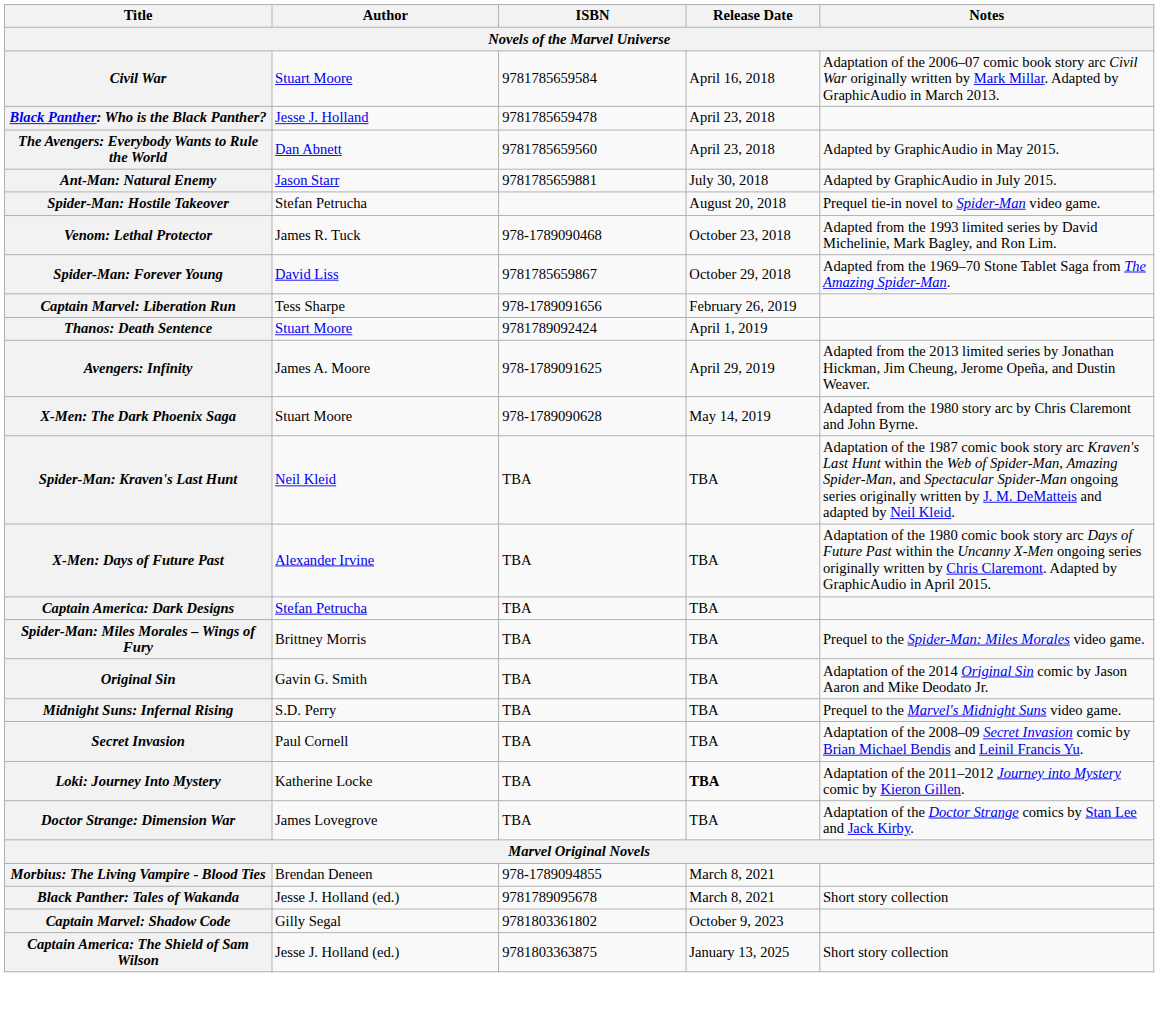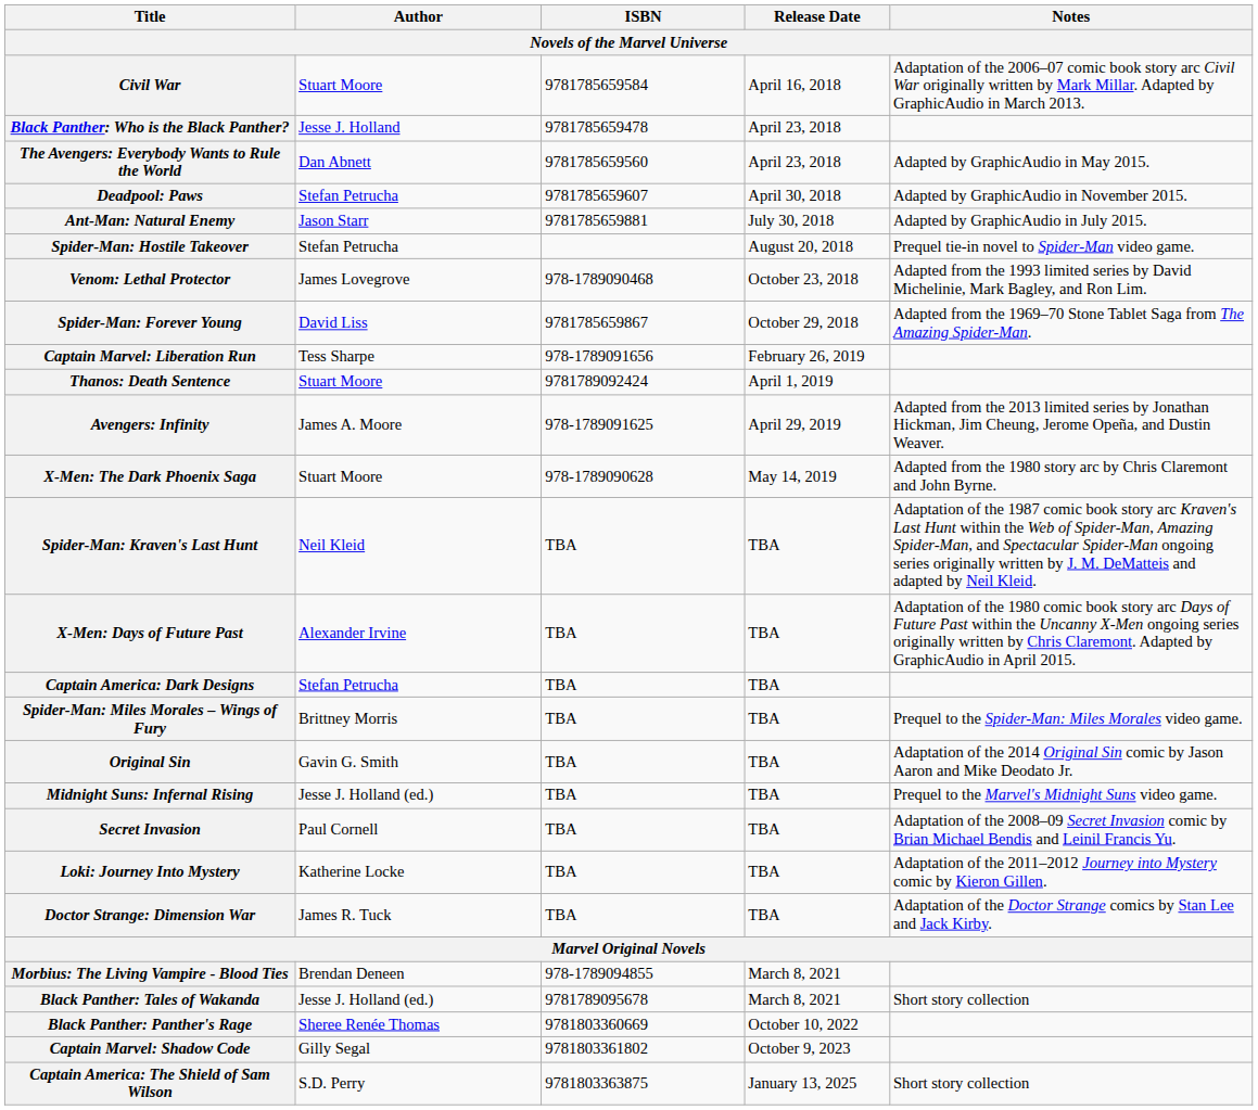 <table class="wikitable" width="100%">
 <tr>
 <th width="20%">Title</th>
 <th width="17%">Author</th>
 <th width="14%">ISBN</th>
 <th width="10%">Release Date</th>
 <th width="25%">Notes</th>
 </tr>
 <tr>
 <th colspan="5"><em>Novels of the Marvel Universe</em></th>
 </tr>
 <tr>
 <th><em>Civil War</em></th>
 <td><a href='#'>Stuart Moore</a></td>
 <td>9781785659584</td>
 <td>April 16, 2018</td>
 <td>Adaptation of the 2006–07 comic book story arc <em>Civil War</em> originally written by <a href='#'>Mark Millar</a>. Adapted by GraphicAudio in March 2013.</td>
 </tr>
 <tr>
 <th><em><a href='#'>Black Panther</a>: Who is the Black Panther?</em></th>
 <td><a href='#'>Jesse J. Holland</a></td>
 <td>9781785659478</td>
 <td>April 23, 2018</td>
 <td></td>
 </tr>
 <tr>
 <th><em>The Avengers: Everybody Wants to Rule the World</em></th>
 <td><a href='#'>Dan Abnett</a></td>
 <td>9781785659560</td>
 <td>April 23, 2018</td>
 <td>Adapted by GraphicAudio in May 2015.</td>
 </tr>
 <tr>
+<th><em>Deadpool: Paws</em></th>
+<td><a href='#'>Stefan Petrucha</a></td>
+<td>9781785659607</td>
+<td>April 30, 2018</td>
+<td>Adapted by GraphicAudio in November 2015.</td>
+</tr>
+<tr>
 <th><em>Ant-Man: Natural Enemy</em></th>
 <td><a href='#'>Jason Starr</a></td>
 <td>9781785659881</td>
 <td>July 30, 2018</td>
 <td>Adapted by GraphicAudio in July 2015.</td>
 </tr>
 <tr>
 <th><em>Spider-Man: Hostile Takeover</em></th>
 <td>Stefan Petrucha</td>
 <td></td>
 <td>August 20, 2018</td>
 <td>Prequel tie-in novel to <em><a href='#'>Spider-Man</a></em> video game.</td>
 </tr>
 <tr>
 <th><em>Venom: Lethal Protector</em></th>
-<td>James R. Tuck</td>
+<td>James Lovegrove</td>
 <td>978-1789090468</td>
 <td>October 23, 2018</td>
 <td>Adapted from the 1993 limited series by David Michelinie, Mark Bagley, and Ron Lim.</td>
 </tr>
 <tr>
 <th><em>Spider-Man: Forever Young</em></th>
 <td><a href='#'>David Liss</a></td>
 <td>9781785659867</td>
 <td>October 29, 2018</td>
 <td>Adapted from the 1969–70 Stone Tablet Saga from <em><a href='#'>The Amazing Spider-Man</a></em>.</td>
 </tr>
 <tr>
 <th><em>Captain Marvel: Liberation Run</em></th>
 <td>Tess Sharpe</td>
 <td>978-1789091656</td>
 <td>February 26, 2019</td>
 <td></td>
 </tr>
 <tr>
 <th><em>Thanos: Death Sentence</em></th>
 <td><a href='#'>Stuart Moore</a></td>
 <td>9781789092424</td>
 <td>April 1, 2019</td>
 <td></td>
 </tr>
 <tr>
 <th><em>Avengers: Infinity</em></th>
 <td>James A. Moore</td>
 <td>978-1789091625</td>
 <td>April 29, 2019</td>
 <td>Adapted from the 2013 limited series by Jonathan Hickman, Jim Cheung, Jerome Opeña, and Dustin Weaver.</td>
 </tr>
 <tr>
 <th><em>X-Men: The Dark Phoenix Saga</em></th>
 <td>Stuart Moore</td>
 <td>978-1789090628</td>
 <td>May 14, 2019</td>
 <td>Adapted from the 1980 story arc by Chris Claremont and John Byrne.</td>
 </tr>
 <tr>
 <th><em>Spider-Man: Kraven's Last Hunt</em></th>
 <td><a href='#'>Neil Kleid</a></td>
 <td>TBA</td>
 <td>TBA</td>
 <td>Adaptation of the 1987 comic book story arc <em>Kraven's Last Hunt</em> within the <em>Web of Spider-Man</em>, <em>Amazing Spider-Man,</em> and <em>Spectacular Spider-Man</em> ongoing series originally written by <a href='#'>J. M. DeMatteis</a> and adapted by <a href='#'>Neil Kleid</a>.</td>
 </tr>
 <tr>
 <th><em>X-Men: Days of Future Past</em></th>
 <td><a href='#'>Alexander Irvine</a></td>
 <td>TBA</td>
 <td>TBA</td>
 <td>Adaptation of the 1980 comic book story arc <em>Days of Future Past</em> within the <em>Uncanny X-Men</em> ongoing series originally written by <a href='#'>Chris Claremont</a>. Adapted by GraphicAudio in April 2015.</td>
 </tr>
 <tr>
 <th><em>Captain America: Dark Designs</em></th>
 <td><a href='#'>Stefan Petrucha</a></td>
 <td>TBA</td>
 <td>TBA</td>
 <td></td>
 </tr>
 <tr>
 <th><em>Spider-Man: Miles Morales – Wings of Fury</em></th>
 <td>Brittney Morris</td>
 <td>TBA</td>
 <td>TBA</td>
 <td>Prequel to the <em><a href='#'>Spider-Man: Miles Morales</a></em> video game.</td>
 </tr>
 <tr>
 <th><em>Original Sin</em></th>
 <td>Gavin G. Smith</td>
 <td>TBA</td>
 <td>TBA</td>
 <td>Adaptation of the 2014 <a href='#'><em>Original Sin</em></a> comic by Jason Aaron and Mike Deodato Jr.</td>
 </tr>
 <tr>
 <th><em>Midnight Suns: Infernal Rising</em></th>
-<td>S.D. Perry</td>
+<td>Jesse J. Holland (ed.)</td>
 <td>TBA</td>
 <td>TBA</td>
 <td>Prequel to the <em><a href='#'>Marvel's Midnight Suns</a></em> video game.</td>
 </tr>
 <tr>
 <th><em>Secret Invasion</em></th>
 <td>Paul Cornell</td>
 <td>TBA</td>
 <td>TBA</td>
 <td>Adaptation of the 2008–09 <em><a href='#'>Secret Invasion</a></em> comic by <a href='#'>Brian Michael Bendis</a> and <a href='#'>Leinil Francis Yu</a>.</td>
 </tr>
 <tr>
 <th><em>Loki: Journey Into Mystery</em></th>
 <td>Katherine Locke</td>
 <td>TBA</td>
-<td><strong>TBA</strong></td>
+<td>TBA</td>
 <td>Adaptation of the 2011–2012 <em><a href='#'>Journey into Mystery</a></em> comic by <a href='#'>Kieron Gillen</a>.</td>
 </tr>
 <tr>
 <th><em>Doctor Strange: Dimension War</em></th>
-<td>James Lovegrove</td>
+<td>James R. Tuck</td>
 <td>TBA</td>
 <td>TBA</td>
 <td>Adaptation of the <a href='#'><em>Doctor Strange</em></a> comics by <a href='#'>Stan Lee</a> and <a href='#'>Jack Kirby</a>.</td>
 </tr>
 <tr>
 <th colspan="5"><em>Marvel Original Novels</em></th>
 </tr>
 <tr>
 <th><em>Morbius: The Living Vampire - Blood Ties</em></th>
 <td>Brendan Deneen</td>
 <td>978-1789094855</td>
 <td>March 8, 2021</td>
 <td></td>
 </tr>
 <tr>
 <th><em>Black Panther: Tales of Wakanda</em></th>
 <td>Jesse J. Holland (ed.)</td>
 <td>9781789095678</td>
 <td>March 8, 2021</td>
 <td>Short story collection</td>
 </tr>
 <tr>
+<th><em>Black Panther: Panther's Rage</em></th>
+<td><a href='#'>Sheree Renée Thomas</a></td>
+<td>9781803360669</td>
+<td>October 10, 2022</td>
+<td></td>
+</tr>
+<tr>
 <th><em>Captain Marvel: Shadow Code</em></th>
 <td>Gilly Segal</td>
 <td>9781803361802</td>
 <td>October 9, 2023</td>
 <td></td>
 </tr>
 <tr>
 <th><em>Captain America: The Shield of Sam Wilson</em></th>
-<td>Jesse J. Holland (ed.)</td>
+<td>S.D. Perry</td>
 <td>9781803363875</td>
 <td>January 13, 2025</td>
 <td>Short story collection</td>
 </tr>
 </table>
